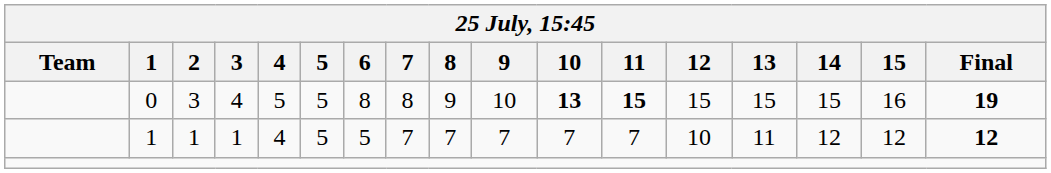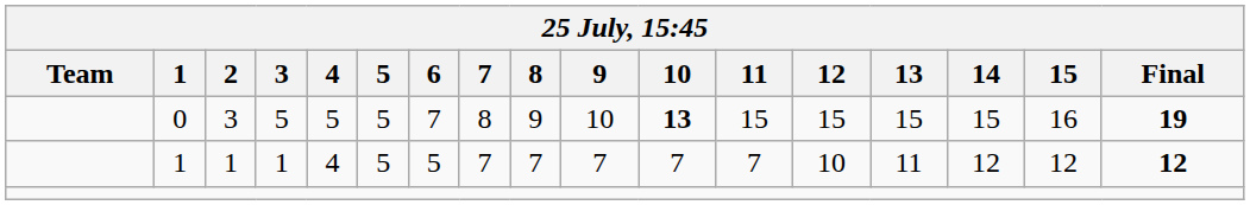 <table class=wikitable style="text-align:center; width: 55%">
 <tr>
 <th colspan=17><em>25 July, 15:45</em></th>
 </tr>
 <tr>
 <th>Team</th>
 <th>1</th>
 <th>2</th>
 <th>3</th>
 <th>4</th>
 <th>5</th>
 <th>6</th>
 <th>7</th>
 <th>8</th>
 <th>9</th>
 <th>10</th>
 <th>11</th>
 <th>12</th>
 <th>13</th>
 <th>14</th>
 <th>15</th>
 <th>Final</th>
 </tr>
 <tr>
 <td align=left><strong></strong></td>
 <td>0</td>
 <td>3</td>
-<td>4</td>
 <td>5</td>
 <td>5</td>
-<td>8</td>
+<td>5</td>
+<td>7</td>
 <td>8</td>
 <td>9</td>
 <td>10</td>
 <td><strong>13</strong></td>
-<td><strong>15</strong></td>
+<td>15</td>
 <td>15</td>
 <td>15</td>
 <td>15</td>
 <td>16</td>
 <td><strong>19</strong></td>
 </tr>
 <tr>
 <td align=left></td>
 <td>1</td>
 <td>1</td>
 <td>1</td>
 <td>4</td>
 <td>5</td>
 <td>5</td>
 <td>7</td>
 <td>7</td>
 <td>7</td>
 <td>7</td>
 <td>7</td>
 <td>10</td>
 <td>11</td>
 <td>12</td>
 <td>12</td>
 <td><strong>12</strong></td>
 </tr>
 <tr>
 <td colspan=17></td>
 </tr>
 </table>
